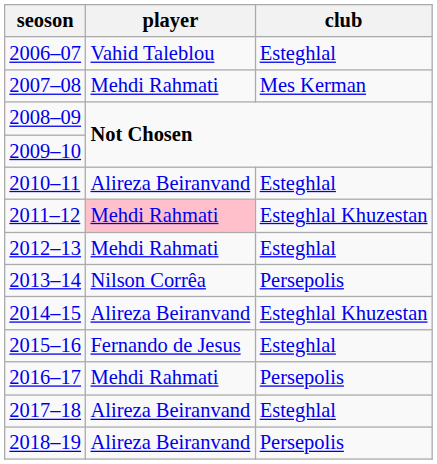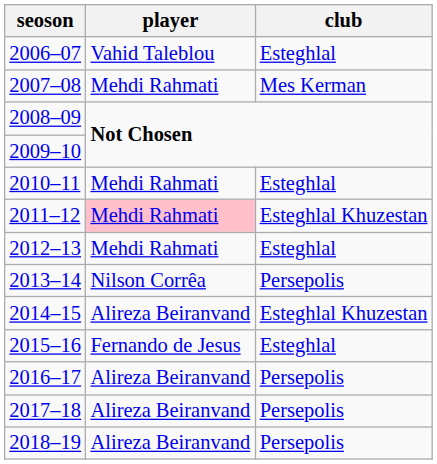 <table class="wikitable">
 <tr>
 <th>seoson</th>
 <th>player</th>
 <th>club</th>
 </tr>
 <tr>
 <td><a href='#'>2006–07</a></td>
 <td> <a href='#'>Vahid Taleblou</a></td>
 <td><a href='#'>Esteghlal</a></td>
 </tr>
 <tr>
 <td><a href='#'>2007–08</a></td>
 <td> <a href='#'>Mehdi Rahmati</a></td>
 <td><a href='#'>Mes Kerman</a></td>
 </tr>
 <tr>
 <td><a href='#'>2008–09</a></td>
 <td colspan="2" rowspan="2"><strong>Not Chosen</strong></td>
 </tr>
 <tr>
 <td><a href='#'>2009–10</a></td>
 </tr>
 <tr>
 <td><a href='#'>2010–11</a></td>
-<td> <a href='#'>Alireza Beiranvand</a></td>
+<td> <a href='#'>Mehdi Rahmati</a></td>
 <td><a href='#'>Esteghlal</a></td>
 </tr>
 <tr>
 <td><a href='#'>2011–12</a></td>
 <td style="background: pink;"> <a href='#'>Mehdi Rahmati</a></td>
 <td><a href='#'>Esteghlal Khuzestan</a></td>
 </tr>
 <tr>
 <td><a href='#'>2012–13</a></td>
 <td> <a href='#'>Mehdi Rahmati</a></td>
 <td><a href='#'>Esteghlal</a></td>
 </tr>
 <tr>
 <td><a href='#'>2013–14</a></td>
 <td> <a href='#'>Nilson Corrêa</a></td>
 <td><a href='#'>Persepolis</a></td>
 </tr>
 <tr>
 <td><a href='#'>2014–15</a></td>
 <td> <a href='#'>Alireza Beiranvand</a></td>
 <td><a href='#'>Esteghlal Khuzestan</a></td>
 </tr>
 <tr>
 <td><a href='#'>2015–16</a></td>
 <td> <a href='#'>Fernando de Jesus</a></td>
 <td><a href='#'>Esteghlal</a></td>
 </tr>
 <tr>
 <td><a href='#'>2016–17</a></td>
-<td> <a href='#'>Mehdi Rahmati</a></td>
+<td> <a href='#'>Alireza Beiranvand</a></td>
 <td><a href='#'>Persepolis</a></td>
 </tr>
 <tr>
 <td><a href='#'>2017–18</a></td>
 <td> <a href='#'>Alireza Beiranvand</a></td>
-<td><a href='#'>Esteghlal</a></td>
+<td><a href='#'>Persepolis</a></td>
 </tr>
 <tr>
 <td><a href='#'>2018–19</a></td>
 <td> <a href='#'>Alireza Beiranvand</a></td>
 <td><a href='#'>Persepolis</a></td>
 </tr>
 </table>
